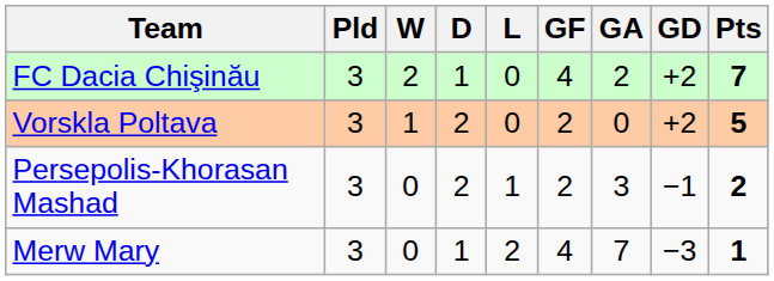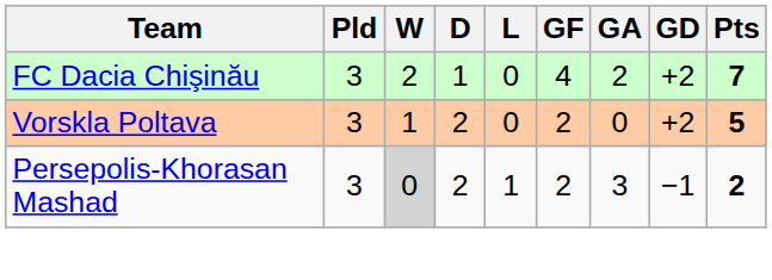 <table class="wikitable" style="text-align: center;">
 <tr>
 <th width=165>Team</th>
 <th width=20>Pld</th>
 <th width=20>W</th>
 <th width=20>D</th>
 <th width=20>L</th>
 <th width=20>GF</th>
 <th width=20>GA</th>
 <th width=20>GD</th>
 <th width=20>Pts</th>
 </tr>
 <tr bgcolor="#ccffcc">
 <td align=left> <a href='#'>FC Dacia Chişinău</a></td>
 <td>3</td>
 <td>2</td>
 <td>1</td>
 <td>0</td>
 <td>4</td>
 <td>2</td>
 <td>+2</td>
 <td><strong>7</strong></td>
 </tr>
 <tr bgcolor="#FFCBA4">
 <td align=left><a href='#'>Vorskla Poltava</a></td>
 <td>3</td>
 <td>1</td>
 <td>2</td>
 <td>0</td>
 <td>2</td>
 <td>0</td>
 <td>+2</td>
 <td><strong>5</strong></td>
 </tr>
 <tr>
 <td align=left> <a href='#'>Persepolis-Khorasan Mashad</a></td>
 <td>3</td>
-<td>0</td>
+<td style="background: lightgrey;">0</td>
 <td>2</td>
 <td>1</td>
 <td>2</td>
 <td>3</td>
 <td>−1</td>
 <td><strong>2</strong></td>
 </tr>
-<tr>
-<td align=left> <a href='#'>Merw Mary</a></td>
-<td>3</td>
-<td>0</td>
-<td>1</td>
-<td>2</td>
-<td>4</td>
-<td>7</td>
-<td>−3</td>
-<td><strong>1</strong></td>
-</tr>
 </table>
